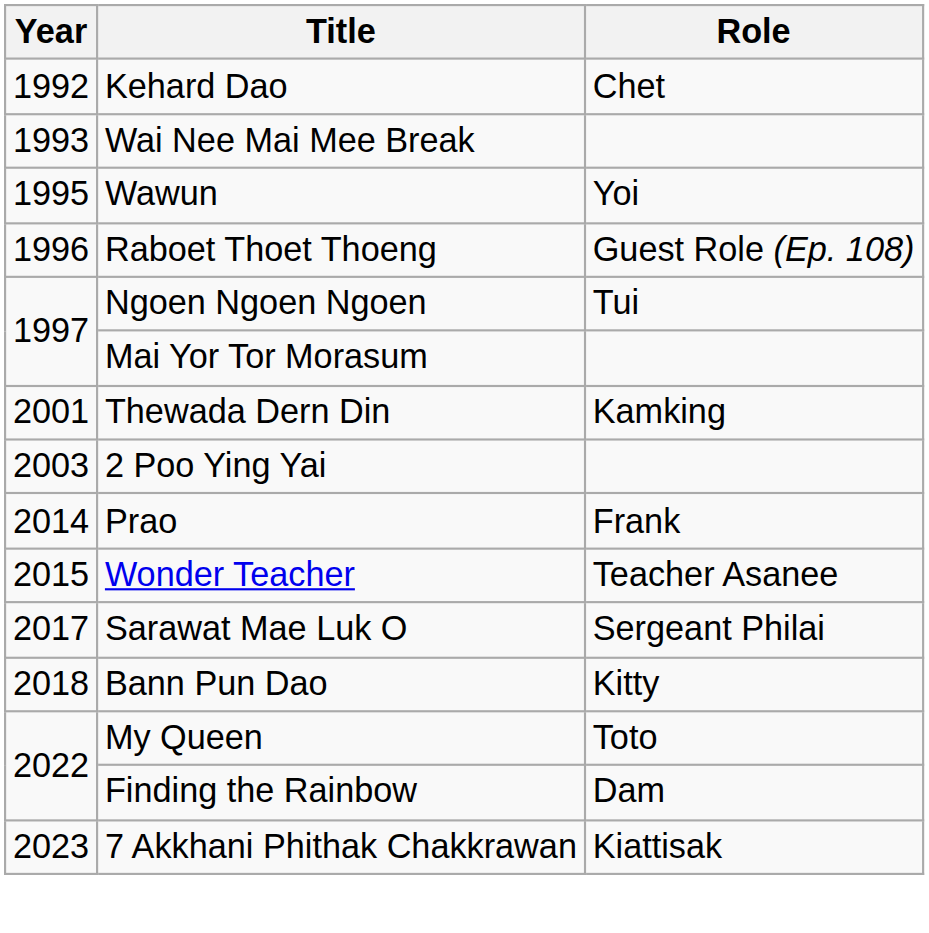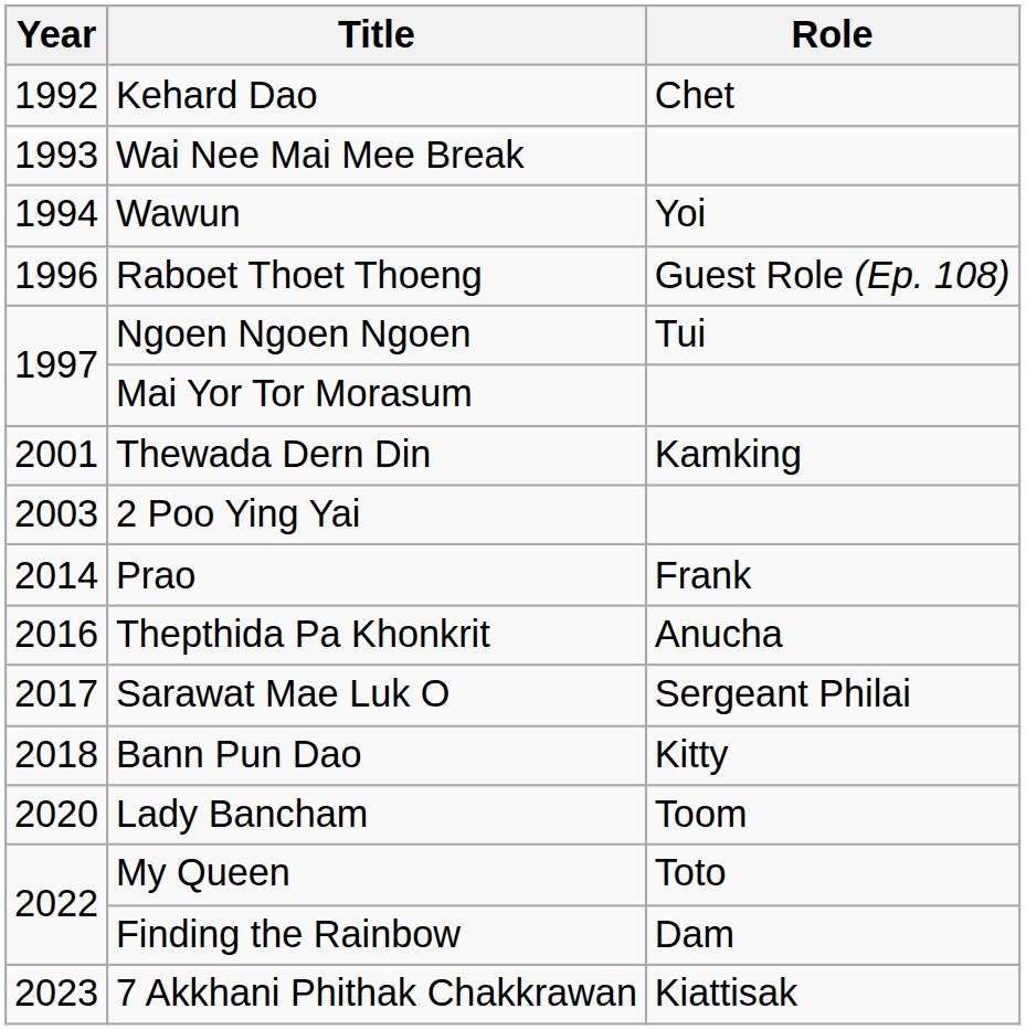 <table class="wikitable">
 <tr>
 <th>Year</th>
 <th>Title</th>
 <th>Role</th>
 </tr>
 <tr>
 <td>1992</td>
 <td>Kehard Dao</td>
 <td>Chet</td>
 </tr>
 <tr>
 <td>1993</td>
 <td>Wai Nee Mai Mee Break</td>
 <td></td>
 </tr>
 <tr>
-<td>1995</td>
+<td>1994</td>
 <td>Wawun</td>
 <td>Yoi</td>
 </tr>
 <tr>
 <td>1996</td>
 <td>Raboet Thoet Thoeng</td>
 <td>Guest Role <em>(Ep. 108)</em></td>
 </tr>
 <tr>
 <td rowspan = "2">1997</td>
 <td>Ngoen Ngoen Ngoen</td>
 <td>Tui</td>
 </tr>
 <tr>
 <td>Mai Yor Tor Morasum</td>
 <td></td>
 </tr>
 <tr>
 <td>2001</td>
 <td>Thewada Dern Din</td>
 <td>Kamking</td>
 </tr>
 <tr>
 <td>2003</td>
 <td>2 Poo Ying Yai</td>
 <td></td>
 </tr>
 <tr>
 <td>2014</td>
 <td>Prao</td>
 <td>Frank</td>
 </tr>
 <tr>
-<td>2015</td>
-<td><a href='#'>Wonder Teacher</a></td>
-<td>Teacher Asanee</td>
+<td>2016</td>
+<td>Thepthida Pa Khonkrit</td>
+<td>Anucha</td>
 </tr>
 <tr>
 <td>2017</td>
 <td>Sarawat Mae Luk O</td>
 <td>Sergeant Philai</td>
 </tr>
 <tr>
 <td>2018</td>
 <td>Bann Pun Dao</td>
 <td>Kitty</td>
+</tr>
+<tr>
+<td>2020</td>
+<td>Lady Bancham</td>
+<td>Toom</td>
 </tr>
 <tr>
 <td rowspan = "2">2022</td>
 <td>My Queen</td>
 <td>Toto</td>
 </tr>
 <tr>
 <td>Finding the Rainbow</td>
 <td>Dam</td>
 </tr>
 <tr>
 <td>2023</td>
 <td>7 Akkhani Phithak Chakkrawan</td>
 <td>Kiattisak</td>
 </tr>
 </table>
